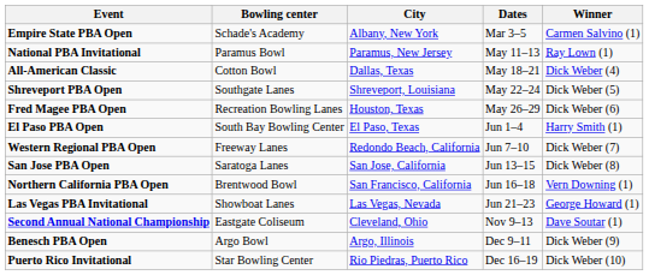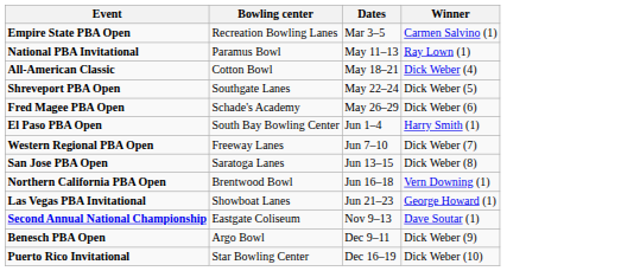 <table class="wikitable">
 <tr>
 <th>Event</th>
 <th>Bowling center</th>
-<th>City</th>
 <th>Dates</th>
 <th>Winner</th>
 </tr>
 <tr>
 <td><strong>Empire State PBA Open</strong></td>
-<td>Schade's Academy</td>
-<td><a href='#'>Albany, New York</a></td>
+<td>Recreation Bowling Lanes</td>
 <td>Mar 3–5</td>
 <td><a href='#'>Carmen Salvino</a> (1)</td>
 </tr>
 <tr>
 <td><strong>National PBA Invitational</strong></td>
 <td>Paramus Bowl</td>
-<td><a href='#'>Paramus, New Jersey</a></td>
 <td>May 11–13</td>
 <td><a href='#'>Ray Lown</a> (1)</td>
 </tr>
 <tr>
 <td><strong>All-American Classic</strong></td>
 <td>Cotton Bowl</td>
-<td><a href='#'>Dallas, Texas</a></td>
 <td>May 18–21</td>
 <td><a href='#'>Dick Weber</a> (4)</td>
 </tr>
 <tr>
 <td><strong>Shreveport PBA Open</strong></td>
 <td>Southgate Lanes</td>
-<td><a href='#'>Shreveport, Louisiana</a></td>
 <td>May 22–24</td>
 <td>Dick Weber (5)</td>
 </tr>
 <tr>
 <td><strong>Fred Magee PBA Open</strong></td>
-<td>Recreation Bowling Lanes</td>
-<td><a href='#'>Houston, Texas</a></td>
+<td>Schade's Academy</td>
 <td>May 26–29</td>
 <td>Dick Weber (6)</td>
 </tr>
 <tr>
 <td><strong>El Paso PBA Open</strong></td>
 <td>South Bay Bowling Center</td>
-<td><a href='#'>El Paso, Texas</a></td>
 <td>Jun 1–4</td>
 <td><a href='#'>Harry Smith</a> (1)</td>
 </tr>
 <tr>
 <td><strong>Western Regional PBA Open</strong></td>
 <td>Freeway Lanes</td>
-<td><a href='#'>Redondo Beach, California</a></td>
 <td>Jun 7–10</td>
 <td>Dick Weber (7)</td>
 </tr>
 <tr>
 <td><strong>San Jose PBA Open</strong></td>
 <td>Saratoga Lanes</td>
-<td><a href='#'>San Jose, California</a></td>
 <td>Jun 13–15</td>
 <td>Dick Weber (8)</td>
 </tr>
 <tr>
 <td><strong>Northern California PBA Open</strong></td>
 <td>Brentwood Bowl</td>
-<td><a href='#'>San Francisco, California</a></td>
 <td>Jun 16–18</td>
 <td><a href='#'>Vern Downing</a> (1)</td>
 </tr>
 <tr>
 <td><strong>Las Vegas PBA Invitational</strong></td>
 <td>Showboat Lanes</td>
-<td><a href='#'>Las Vegas, Nevada</a></td>
 <td>Jun 21–23</td>
 <td><a href='#'>George Howard</a> (1)</td>
 </tr>
 <tr>
 <td><strong><a href='#'>Second Annual National Championship</a></strong></td>
 <td>Eastgate Coliseum</td>
-<td><a href='#'>Cleveland, Ohio</a></td>
 <td>Nov 9–13</td>
 <td><a href='#'>Dave Soutar</a> (1)</td>
 </tr>
 <tr>
 <td><strong>Benesch PBA Open</strong></td>
 <td>Argo Bowl</td>
-<td><a href='#'>Argo, Illinois</a></td>
 <td>Dec 9–11</td>
 <td>Dick Weber (9)</td>
 </tr>
 <tr>
 <td><strong>Puerto Rico Invitational</strong></td>
 <td>Star Bowling Center</td>
-<td><a href='#'>Rio Piedras, Puerto Rico</a></td>
 <td>Dec 16–19</td>
 <td>Dick Weber (10)</td>
 </tr>
 </table>
